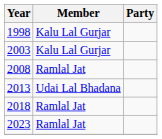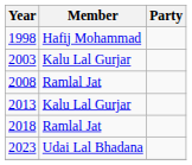 <table class="wikitable sortable">
 <tr>
 <th>Year</th>
 <th>Member</th>
 <th colspan=2>Party</th>
 </tr>
 <tr>
 <td><a href='#'>1998</a></td>
-<td><a href='#'>Kalu Lal Gurjar</a></td>
+<td><a href='#'>Hafij Mohammad</a></td>
 <td></td>
 </tr>
 <tr>
 <td><a href='#'>2003</a></td>
 <td><a href='#'>Kalu Lal Gurjar</a></td>
 <td></td>
 </tr>
 <tr>
 <td><a href='#'>2008</a></td>
 <td><a href='#'>Ramlal Jat</a></td>
 <td></td>
 </tr>
 <tr>
 <td><a href='#'>2013</a></td>
-<td><a href='#'>Udai Lal Bhadana</a></td>
+<td><a href='#'>Kalu Lal Gurjar</a></td>
 <td></td>
 </tr>
 <tr>
 <td><a href='#'>2018</a></td>
 <td><a href='#'>Ramlal Jat</a></td>
 <td></td>
 </tr>
 <tr>
 <td><a href='#'>2023</a></td>
-<td><a href='#'>Ramlal Jat</a></td>
+<td><a href='#'>Udai Lal Bhadana</a></td>
 <td></td>
 </tr>
 <tr>
 </tr>
 </table>
